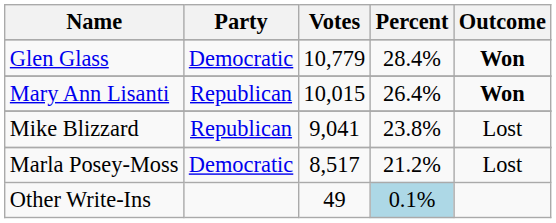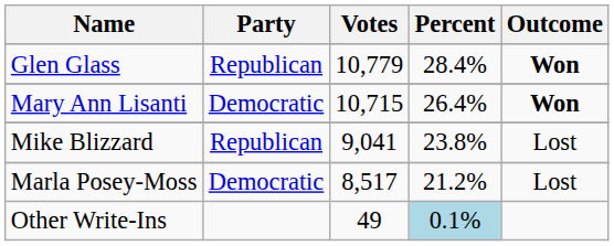 <table class=wikitable style="text-align:center">
 <tr>
 <th>Name</th>
 <th>Party</th>
 <th>Votes</th>
 <th>Percent</th>
 <th>Outcome</th>
 </tr>
 <tr>
 </tr>
 <tr>
 <td align=left><a href='#'>Glen Glass</a></td>
-<td><a href='#'>Democratic</a></td>
+<td><a href='#'>Republican</a></td>
 <td>10,779</td>
 <td>28.4%</td>
 <td><strong>Won</strong></td>
 </tr>
 <tr>
 </tr>
 <tr>
 <td align=left><a href='#'>Mary Ann Lisanti</a></td>
-<td><a href='#'>Republican</a></td>
-<td>10,015</td>
+<td><a href='#'>Democratic</a></td>
+<td>10,715</td>
 <td>26.4%</td>
 <td><strong>Won</strong></td>
 </tr>
 <tr>
 </tr>
 <tr>
 <td align=left>Mike Blizzard</td>
 <td><a href='#'>Republican</a></td>
 <td>9,041</td>
 <td>23.8%</td>
 <td>Lost</td>
 </tr>
 <tr>
 </tr>
 <tr>
 <td align=left>Marla Posey-Moss</td>
 <td><a href='#'>Democratic</a></td>
 <td>8,517</td>
 <td>21.2%</td>
 <td>Lost</td>
 </tr>
 <tr>
 <td align=left>Other Write-Ins</td>
 <td></td>
 <td>49</td>
 <td style="background: lightblue;">0.1%</td>
 <td></td>
 </tr>
 </table>
